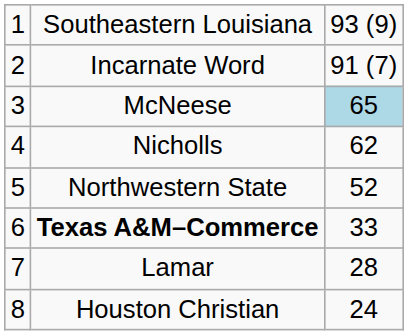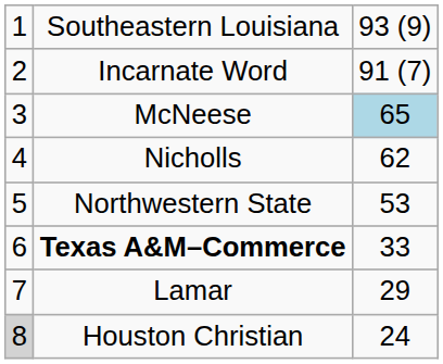 <table class="wikitable">
 <tr align="center">
 <td>1</td>
 <td>Southeastern Louisiana</td>
 <td>93 (9)</td>
 </tr>
 <tr align="center">
 <td>2</td>
 <td>Incarnate Word</td>
 <td>91 (7)</td>
 </tr>
 <tr align="center">
 <td>3</td>
 <td>McNeese</td>
 <td style="background: lightblue;">65</td>
 </tr>
 <tr align="center">
 <td>4</td>
 <td>Nicholls</td>
 <td>62</td>
 </tr>
 <tr align="center">
 <td>5</td>
 <td>Northwestern State</td>
-<td>52</td>
+<td>53</td>
 </tr>
 <tr align="center">
 <td>6</td>
 <td><strong>Texas A&M–Commerce</strong></td>
 <td>33</td>
 </tr>
 <tr align="center">
 <td>7</td>
 <td>Lamar</td>
-<td>28</td>
+<td>29</td>
 </tr>
 <tr align="center">
-<td>8</td>
+<td style="background: lightgrey;">8</td>
 <td>Houston Christian</td>
 <td>24</td>
 </tr>
 </table>
